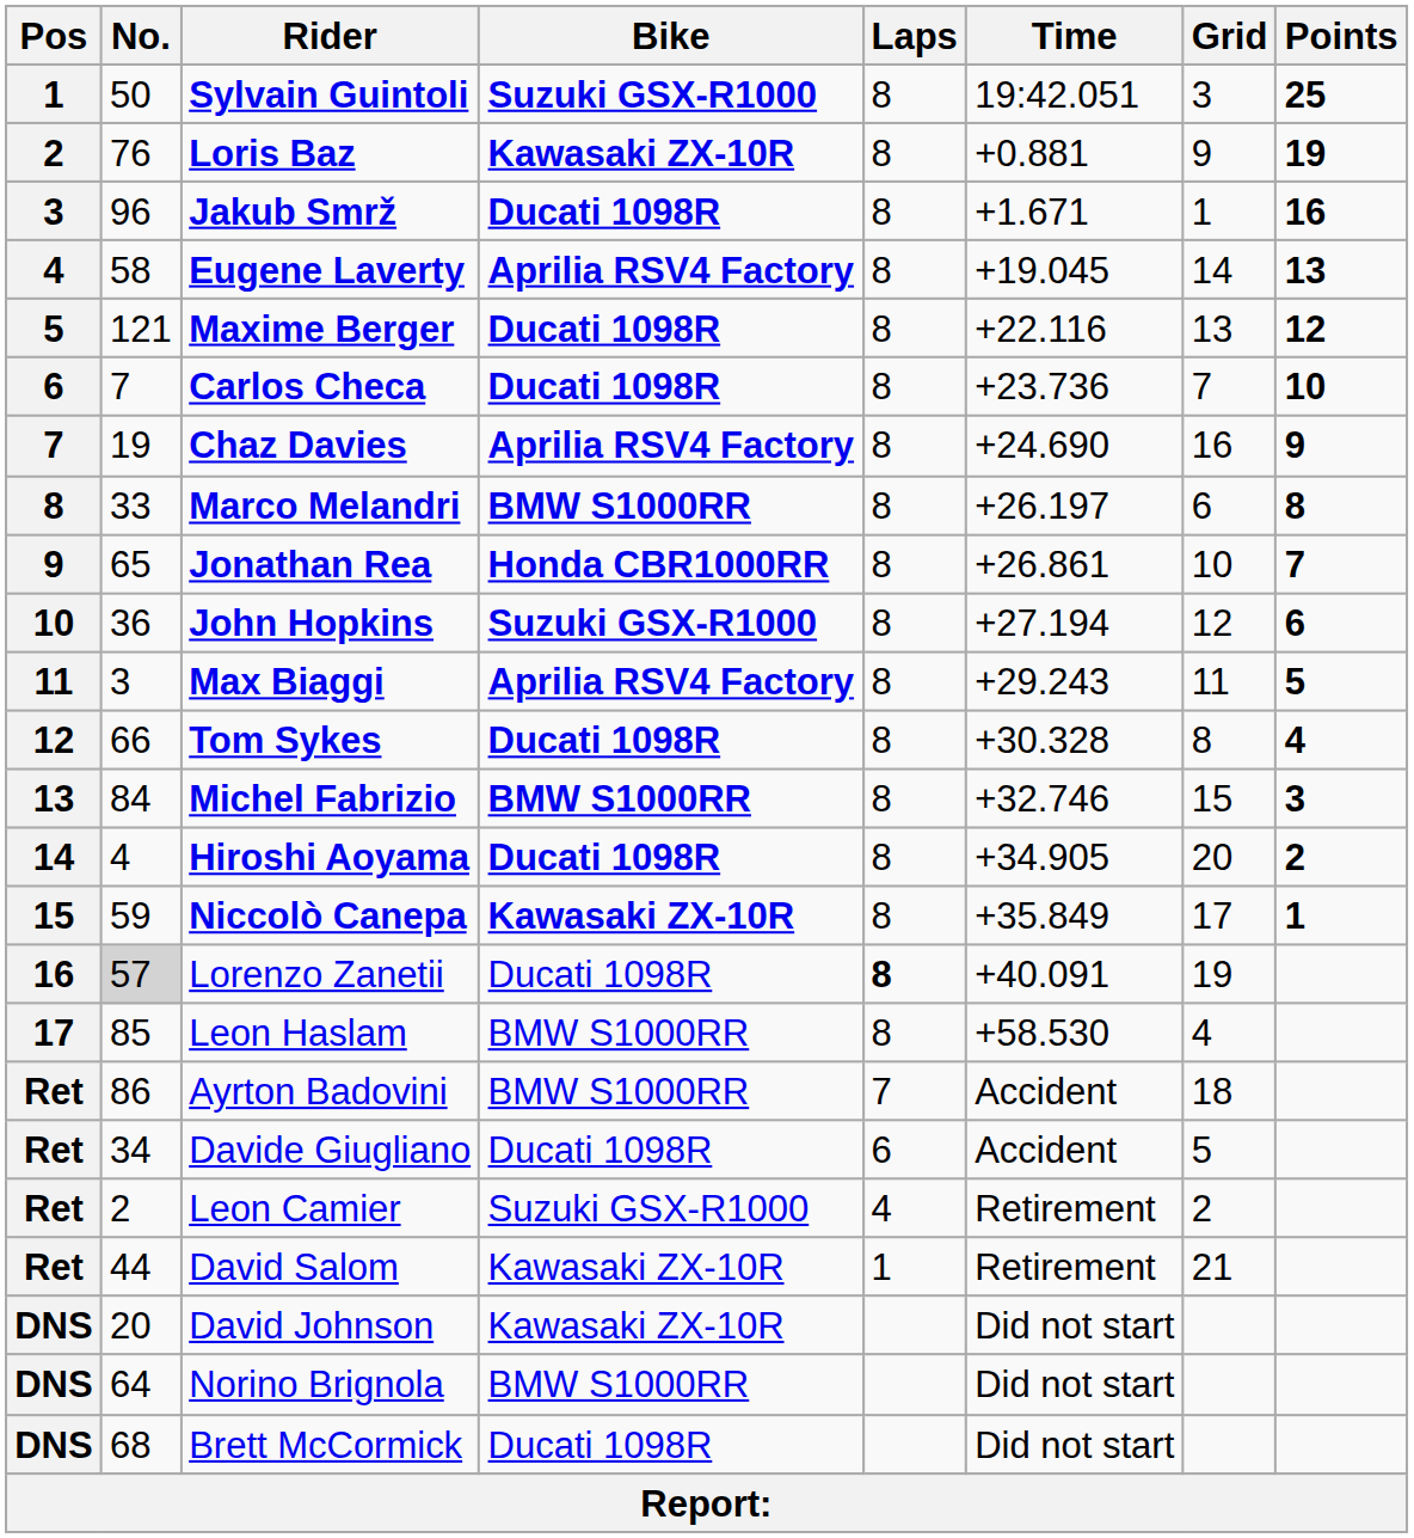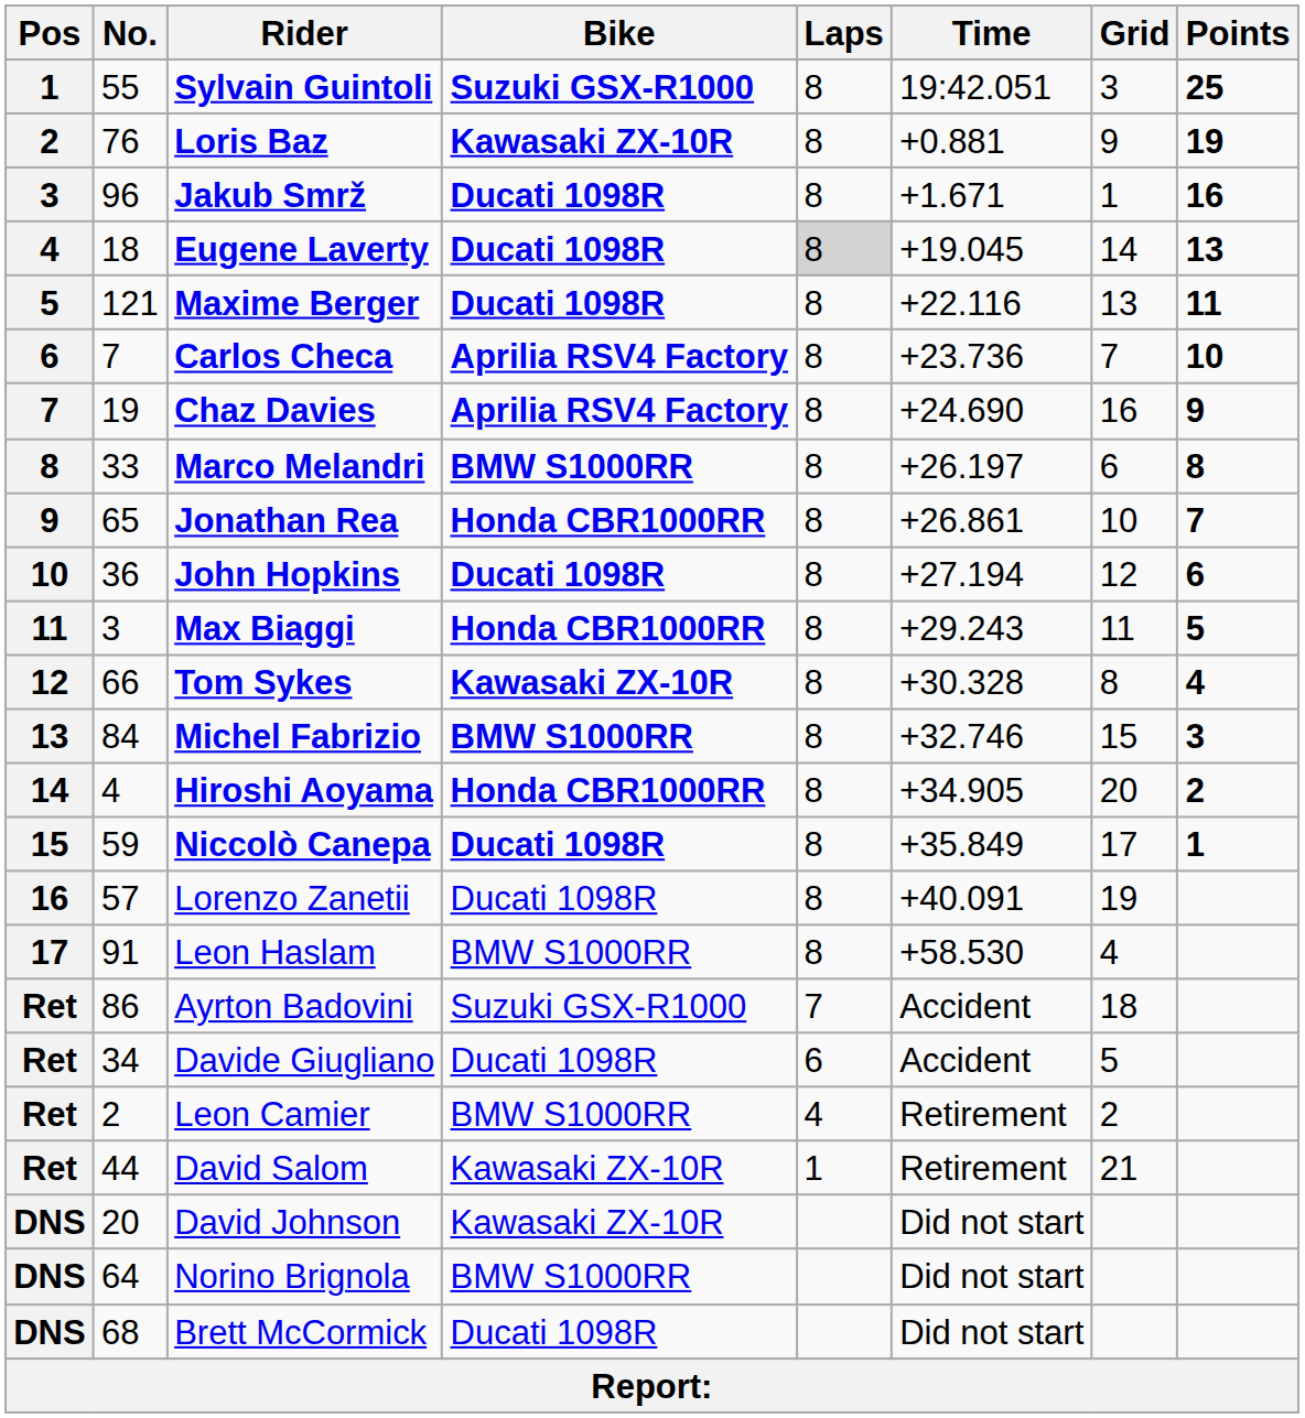 <table class="wikitable" style="font-size: 95%;">
 <tr>
 <th>Pos</th>
 <th>No.</th>
 <th>Rider</th>
 <th>Bike</th>
 <th>Laps</th>
 <th>Time</th>
 <th>Grid</th>
 <th>Points</th>
 </tr>
 <tr>
 <th>1</th>
-<td>50</td>
+<td>55</td>
 <td> <strong><a href='#'>Sylvain Guintoli</a></strong></td>
 <td><strong><a href='#'>Suzuki GSX-R1000</a></strong></td>
 <td>8</td>
 <td>19:42.051</td>
 <td>3</td>
 <td><strong>25</strong></td>
 </tr>
 <tr>
 <th>2</th>
 <td>76</td>
 <td> <strong><a href='#'>Loris Baz</a></strong></td>
 <td><strong><a href='#'>Kawasaki ZX-10R</a></strong></td>
 <td>8</td>
 <td>+0.881</td>
 <td>9</td>
 <td><strong>19</strong></td>
 </tr>
 <tr>
 <th>3</th>
 <td>96</td>
 <td> <strong><a href='#'>Jakub Smrž</a></strong></td>
 <td><strong><a href='#'>Ducati 1098R</a></strong></td>
 <td>8</td>
 <td>+1.671</td>
 <td>1</td>
 <td><strong>16</strong></td>
 </tr>
 <tr>
 <th>4</th>
-<td>58</td>
+<td>18</td>
 <td> <strong><a href='#'>Eugene Laverty</a></strong></td>
-<td><strong><a href='#'>Aprilia RSV4 Factory</a></strong></td>
-<td>8</td>
+<td><strong><a href='#'>Ducati 1098R</a></strong></td>
+<td style="background: lightgrey;">8</td>
 <td>+19.045</td>
 <td>14</td>
 <td><strong>13</strong></td>
 </tr>
 <tr>
 <th>5</th>
 <td>121</td>
 <td> <strong><a href='#'>Maxime Berger</a></strong></td>
 <td><strong><a href='#'>Ducati 1098R</a></strong></td>
 <td>8</td>
 <td>+22.116</td>
 <td>13</td>
-<td><strong>12</strong></td>
+<td><strong>11</strong></td>
 </tr>
 <tr>
 <th>6</th>
 <td>7</td>
 <td> <strong><a href='#'>Carlos Checa</a></strong></td>
-<td><strong><a href='#'>Ducati 1098R</a></strong></td>
+<td><strong><a href='#'>Aprilia RSV4 Factory</a></strong></td>
 <td>8</td>
 <td>+23.736</td>
 <td>7</td>
 <td><strong>10</strong></td>
 </tr>
 <tr>
 <th>7</th>
 <td>19</td>
 <td> <strong><a href='#'>Chaz Davies</a></strong></td>
 <td><strong><a href='#'>Aprilia RSV4 Factory</a></strong></td>
 <td>8</td>
 <td>+24.690</td>
 <td>16</td>
 <td><strong>9</strong></td>
 </tr>
 <tr>
 <th>8</th>
 <td>33</td>
 <td> <strong><a href='#'>Marco Melandri</a></strong></td>
 <td><strong><a href='#'>BMW S1000RR</a></strong></td>
 <td>8</td>
 <td>+26.197</td>
 <td>6</td>
 <td><strong>8</strong></td>
 </tr>
 <tr>
 <th>9</th>
 <td>65</td>
 <td> <strong><a href='#'>Jonathan Rea</a></strong></td>
 <td><strong><a href='#'>Honda CBR1000RR</a></strong></td>
 <td>8</td>
 <td>+26.861</td>
 <td>10</td>
 <td><strong>7</strong></td>
 </tr>
 <tr>
 <th>10</th>
 <td>36</td>
 <td> <strong><a href='#'>John Hopkins</a></strong></td>
-<td><strong><a href='#'>Suzuki GSX-R1000</a></strong></td>
+<td><strong><a href='#'>Ducati 1098R</a></strong></td>
 <td>8</td>
 <td>+27.194</td>
 <td>12</td>
 <td><strong>6</strong></td>
 </tr>
 <tr>
 <th>11</th>
 <td>3</td>
 <td> <strong><a href='#'>Max Biaggi</a></strong></td>
-<td><strong><a href='#'>Aprilia RSV4 Factory</a></strong></td>
+<td><strong><a href='#'>Honda CBR1000RR</a></strong></td>
 <td>8</td>
 <td>+29.243</td>
 <td>11</td>
 <td><strong>5</strong></td>
 </tr>
 <tr>
 <th>12</th>
 <td>66</td>
 <td> <strong><a href='#'>Tom Sykes</a></strong></td>
-<td><strong><a href='#'>Ducati 1098R</a></strong></td>
+<td><strong><a href='#'>Kawasaki ZX-10R</a></strong></td>
 <td>8</td>
 <td>+30.328</td>
 <td>8</td>
 <td><strong>4</strong></td>
 </tr>
 <tr>
 <th>13</th>
 <td>84</td>
 <td> <strong><a href='#'>Michel Fabrizio</a></strong></td>
 <td><strong><a href='#'>BMW S1000RR</a></strong></td>
 <td>8</td>
 <td>+32.746</td>
 <td>15</td>
 <td><strong>3</strong></td>
 </tr>
 <tr>
 <th>14</th>
 <td>4</td>
 <td> <strong><a href='#'>Hiroshi Aoyama</a></strong></td>
-<td><strong><a href='#'>Ducati 1098R</a></strong></td>
+<td><strong><a href='#'>Honda CBR1000RR</a></strong></td>
 <td>8</td>
 <td>+34.905</td>
 <td>20</td>
 <td><strong>2</strong></td>
 </tr>
 <tr>
 <th>15</th>
 <td>59</td>
 <td> <strong><a href='#'>Niccolò Canepa</a></strong></td>
-<td><strong><a href='#'>Kawasaki ZX-10R</a></strong></td>
+<td><strong><a href='#'>Ducati 1098R</a></strong></td>
 <td>8</td>
 <td>+35.849</td>
 <td>17</td>
 <td><strong>1</strong></td>
 </tr>
 <tr>
 <th>16</th>
-<td style="background: lightgrey;">57</td>
+<td>57</td>
 <td> <a href='#'>Lorenzo Zanetii</a></td>
 <td><a href='#'>Ducati 1098R</a></td>
-<td><strong>8</strong></td>
+<td>8</td>
 <td>+40.091</td>
 <td>19</td>
 <td></td>
 </tr>
 <tr>
 <th>17</th>
-<td>85</td>
+<td>91</td>
 <td> <a href='#'>Leon Haslam</a></td>
 <td><a href='#'>BMW S1000RR</a></td>
 <td>8</td>
 <td>+58.530</td>
 <td>4</td>
 <td></td>
 </tr>
 <tr>
 <th>Ret</th>
 <td>86</td>
 <td> <a href='#'>Ayrton Badovini</a></td>
-<td><a href='#'>BMW S1000RR</a></td>
+<td><a href='#'>Suzuki GSX-R1000</a></td>
 <td>7</td>
 <td>Accident</td>
 <td>18</td>
 <td></td>
 </tr>
 <tr>
 <th>Ret</th>
 <td>34</td>
 <td> <a href='#'>Davide Giugliano</a></td>
 <td><a href='#'>Ducati 1098R</a></td>
 <td>6</td>
 <td>Accident</td>
 <td>5</td>
 <td></td>
 </tr>
 <tr>
 <th>Ret</th>
 <td>2</td>
 <td> <a href='#'>Leon Camier</a></td>
-<td><a href='#'>Suzuki GSX-R1000</a></td>
+<td><a href='#'>BMW S1000RR</a></td>
 <td>4</td>
 <td>Retirement</td>
 <td>2</td>
 <td></td>
 </tr>
 <tr>
 <th>Ret</th>
 <td>44</td>
 <td> <a href='#'>David Salom</a></td>
 <td><a href='#'>Kawasaki ZX-10R</a></td>
 <td>1</td>
 <td>Retirement</td>
 <td>21</td>
 <td></td>
 </tr>
 <tr>
 <th>DNS</th>
 <td>20</td>
 <td> <a href='#'>David Johnson</a></td>
 <td><a href='#'>Kawasaki ZX-10R</a></td>
 <td></td>
 <td>Did not start</td>
 <td></td>
 <td></td>
 </tr>
 <tr>
 <th>DNS</th>
 <td>64</td>
 <td> <a href='#'>Norino Brignola</a></td>
 <td><a href='#'>BMW S1000RR</a></td>
 <td></td>
 <td>Did not start</td>
 <td></td>
 <td></td>
 </tr>
 <tr>
 <th>DNS</th>
 <td>68</td>
 <td> <a href='#'>Brett McCormick</a></td>
 <td><a href='#'>Ducati 1098R</a></td>
 <td></td>
 <td>Did not start</td>
 <td></td>
 <td></td>
 </tr>
 <tr>
 <th colspan=8>Report: </th>
 </tr>
 <tr>
 </tr>
 </table>
